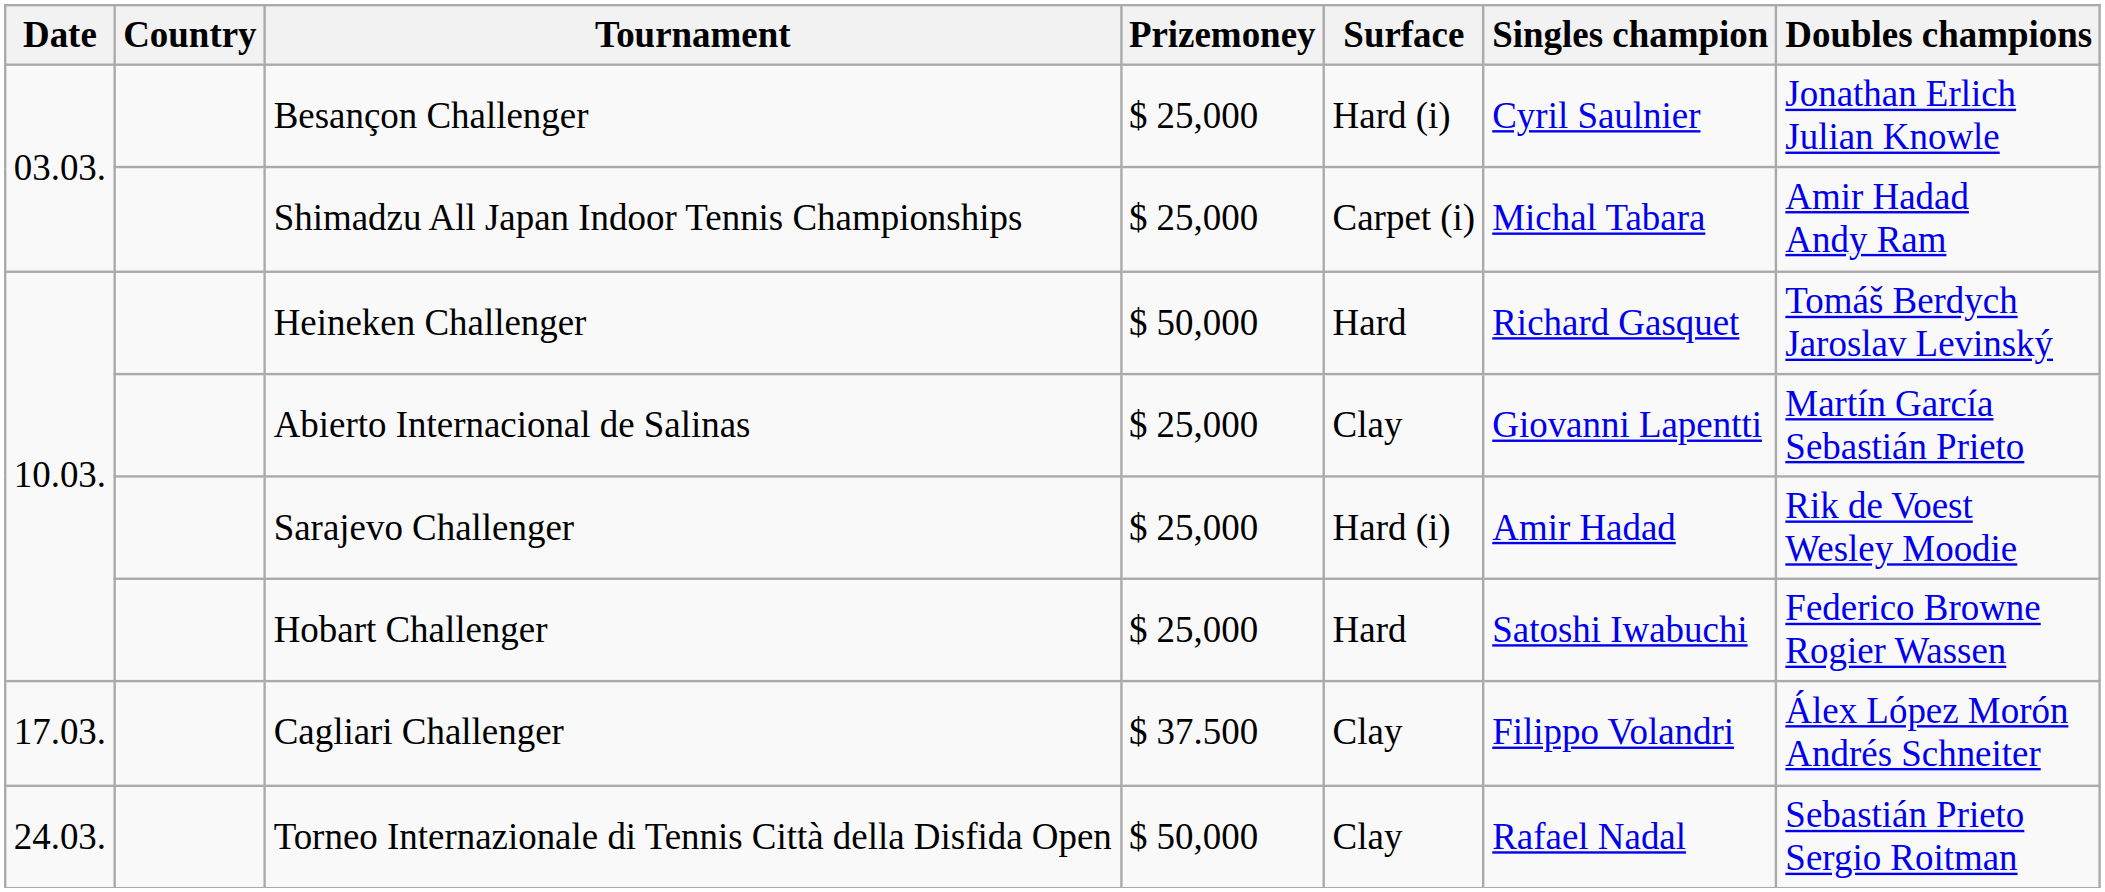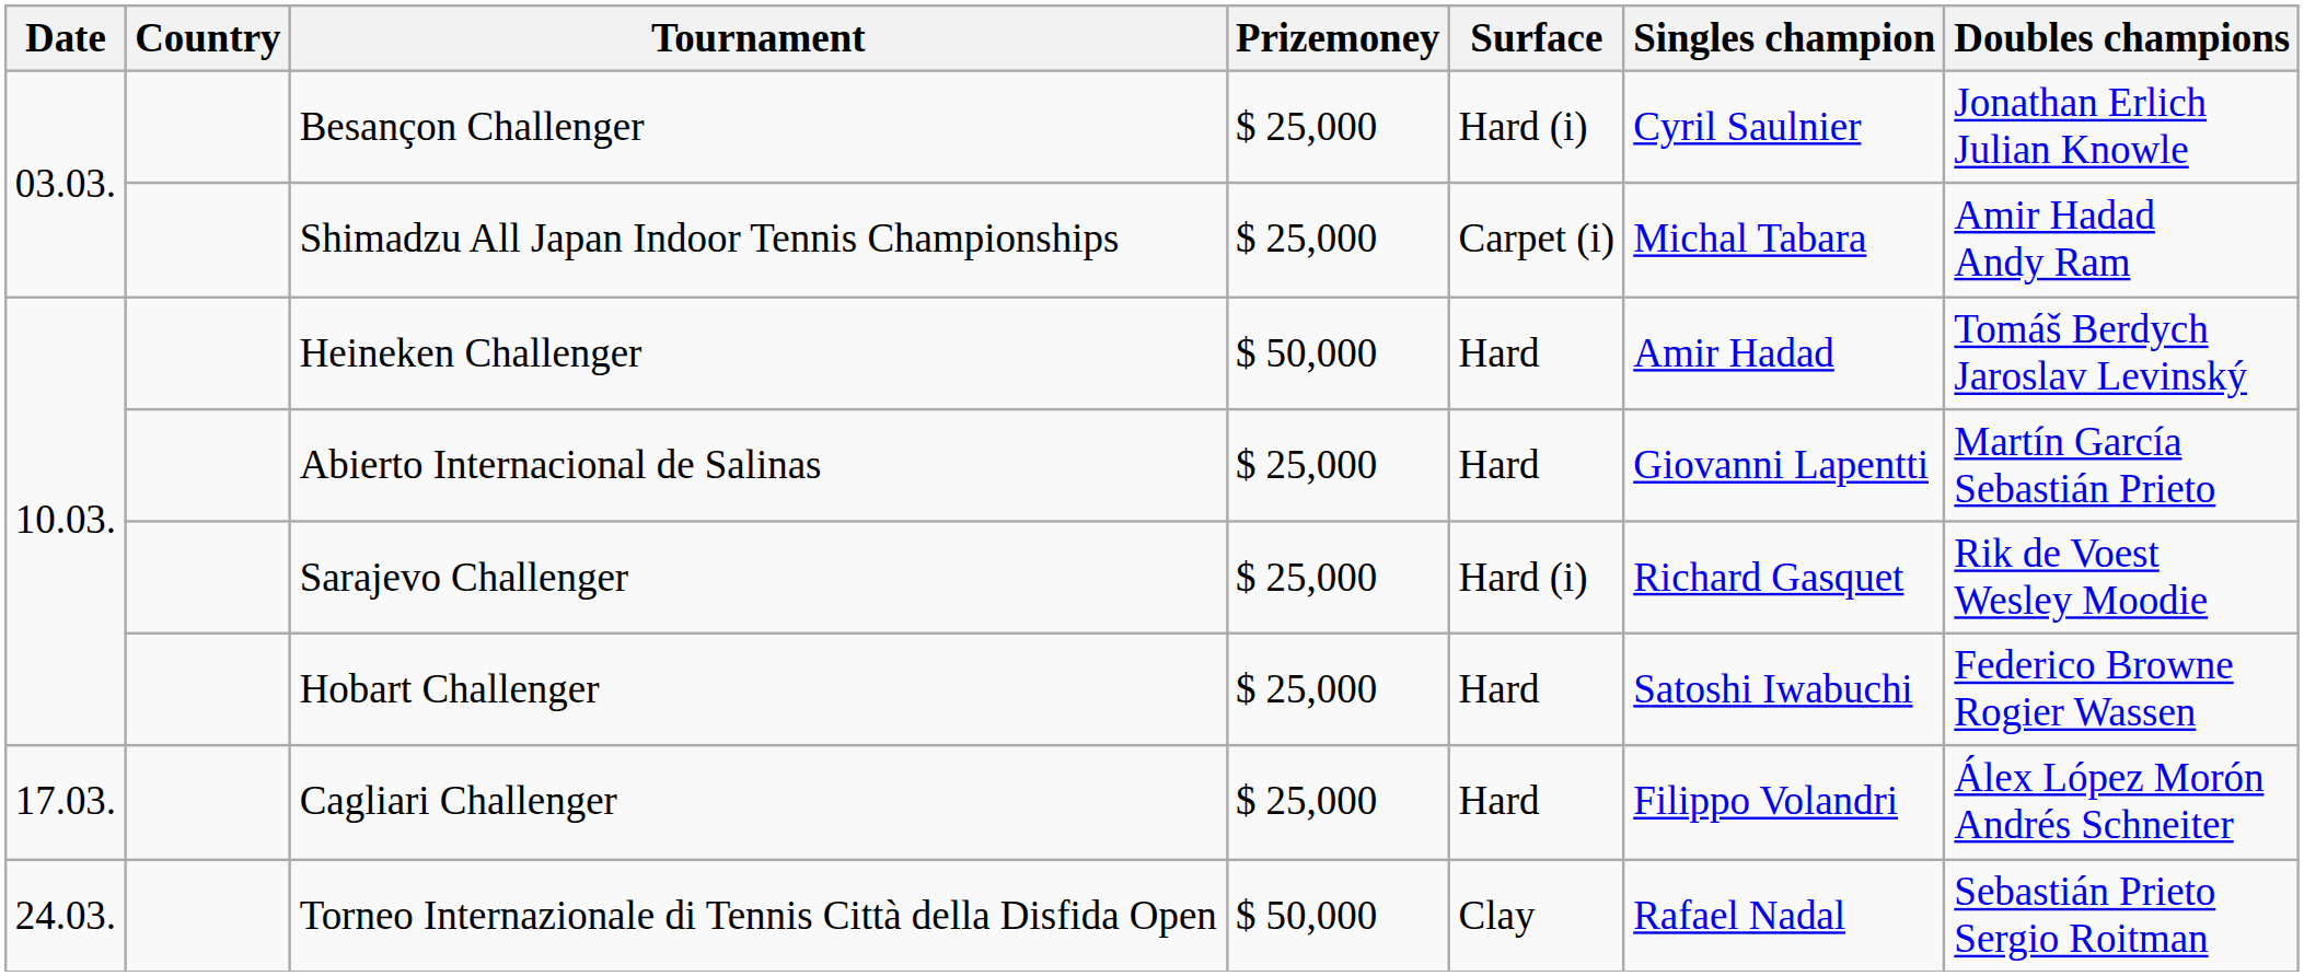 <table class="sortable wikitable" style=font-size:97%>
 <tr>
 <th>Date</th>
 <th>Country</th>
 <th>Tournament</th>
 <th>Prizemoney</th>
 <th>Surface</th>
 <th>Singles champion</th>
 <th>Doubles champions</th>
 </tr>
 <tr>
 <td rowspan="2">03.03.</td>
 <td></td>
 <td>Besançon Challenger</td>
 <td>$ 25,000</td>
 <td>Hard (i)</td>
 <td> <a href='#'>Cyril Saulnier</a></td>
 <td> <a href='#'>Jonathan Erlich</a><br> <a href='#'>Julian Knowle</a></td>
 </tr>
 <tr>
 <td></td>
 <td>Shimadzu All Japan Indoor Tennis Championships</td>
 <td>$ 25,000</td>
 <td>Carpet (i)</td>
 <td> <a href='#'>Michal Tabara</a></td>
 <td> <a href='#'>Amir Hadad</a> <br>  <a href='#'>Andy Ram</a></td>
 </tr>
 <tr>
 <td rowspan="4">10.03.</td>
 <td></td>
 <td>Heineken Challenger</td>
 <td>$ 50,000</td>
 <td>Hard</td>
-<td> <a href='#'>Richard Gasquet</a></td>
+<td> <a href='#'>Amir Hadad</a></td>
 <td> <a href='#'>Tomáš Berdych</a> <br>  <a href='#'>Jaroslav Levinský</a></td>
 </tr>
 <tr>
 <td></td>
 <td>Abierto Internacional de Salinas</td>
 <td>$ 25,000</td>
-<td>Clay</td>
+<td>Hard</td>
 <td> <a href='#'>Giovanni Lapentti</a></td>
 <td> <a href='#'>Martín García</a> <br>  <a href='#'>Sebastián Prieto</a></td>
 </tr>
 <tr>
 <td></td>
 <td>Sarajevo Challenger</td>
 <td>$ 25,000</td>
 <td>Hard (i)</td>
-<td> <a href='#'>Amir Hadad</a></td>
+<td> <a href='#'>Richard Gasquet</a></td>
 <td> <a href='#'>Rik de Voest</a><br> <a href='#'>Wesley Moodie</a></td>
 </tr>
 <tr>
 <td></td>
 <td>Hobart Challenger</td>
 <td>$ 25,000</td>
 <td>Hard</td>
 <td> <a href='#'>Satoshi Iwabuchi</a></td>
 <td> <a href='#'>Federico Browne</a><br> <a href='#'>Rogier Wassen</a></td>
 </tr>
 <tr>
 <td>17.03.</td>
 <td></td>
 <td>Cagliari Challenger</td>
-<td>$ 37.500</td>
-<td>Clay</td>
+<td>$ 25,000</td>
+<td>Hard</td>
 <td> <a href='#'>Filippo Volandri</a></td>
 <td> <a href='#'>Álex López Morón</a><br> <a href='#'>Andrés Schneiter</a></td>
 </tr>
 <tr>
 <td>24.03.</td>
 <td></td>
 <td>Torneo Internazionale di Tennis Città della Disfida Open</td>
 <td>$ 50,000</td>
 <td>Clay</td>
 <td> <a href='#'>Rafael Nadal</a></td>
 <td> <a href='#'>Sebastián Prieto</a> <br>  <a href='#'>Sergio Roitman</a></td>
 </tr>
 </table>
